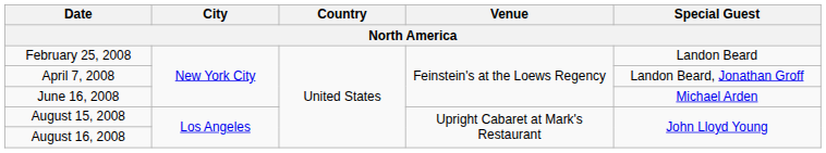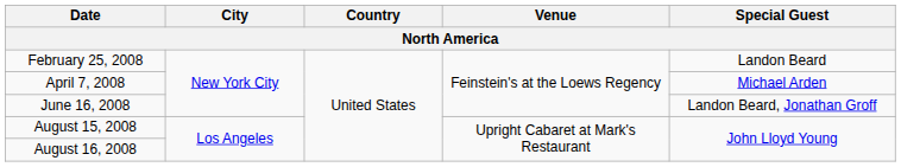 <table class="wikitable" style="text-align:center;">
 <tr>
 <th style="width:175px;">Date</th>
 <th style="width:150px;">City</th>
 <th style="width:150px;">Country</th>
 <th style="width:250px;">Venue</th>
 <th style="width:250px;">Special Guest</th>
 </tr>
 <tr>
 <th colspan="5">North America</th>
 </tr>
 <tr>
 <td>February 25, 2008</td>
 <td rowspan="3"><a href='#'>New York City</a></td>
 <td rowspan="5">United States</td>
 <td rowspan="3">Feinstein's at the Loews Regency</td>
 <td>Landon Beard</td>
 </tr>
 <tr>
 <td>April 7, 2008</td>
-<td>Landon Beard, <a href='#'>Jonathan Groff</a></td>
+<td><a href='#'>Michael Arden</a></td>
 </tr>
 <tr>
 <td>June 16, 2008</td>
-<td><a href='#'>Michael Arden</a></td>
+<td>Landon Beard, <a href='#'>Jonathan Groff</a></td>
 </tr>
 <tr>
 <td>August 15, 2008</td>
 <td rowspan="2"><a href='#'>Los Angeles</a></td>
 <td rowspan="2">Upright Cabaret at Mark's Restaurant</td>
 <td rowspan="2"><a href='#'>John Lloyd Young</a></td>
 </tr>
 <tr>
 <td>August 16, 2008</td>
 </tr>
 </table>
